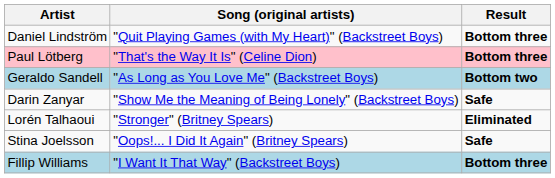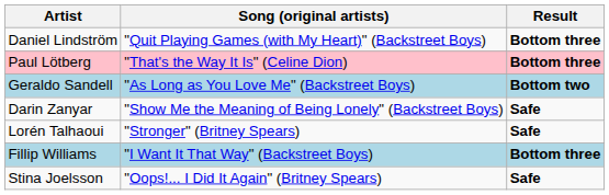 <table class=wikitable>
 <tr>
 <th>Artist</th>
 <th>Song (original artists)</th>
 <th>Result</th>
 </tr>
 <tr>
 <td>Daniel Lindström</td>
 <td>"<a href='#'>Quit Playing Games (with My Heart)</a>" (<a href='#'>Backstreet Boys</a>)</td>
 <td><strong>Bottom three</strong></td>
 </tr>
 <tr style="background:pink;">
 <td>Paul Lötberg</td>
 <td>"<a href='#'>That's the Way It Is</a>" (<a href='#'>Celine Dion</a>)</td>
 <td><strong>Bottom three</strong></td>
 </tr>
 <tr style="background:lightblue;">
 <td>Geraldo Sandell</td>
 <td>"<a href='#'>As Long as You Love Me</a>" (<a href='#'>Backstreet Boys</a>)</td>
 <td><strong>Bottom two</strong></td>
 </tr>
 <tr>
 <td>Darin Zanyar</td>
 <td>"<a href='#'>Show Me the Meaning of Being Lonely</a>" (<a href='#'>Backstreet Boys</a>)</td>
 <td><strong>Safe</strong></td>
 </tr>
 <tr>
 <td>Lorén Talhaoui</td>
 <td>"<a href='#'>Stronger</a>" (<a href='#'>Britney Spears</a>)</td>
-<td><strong>Eliminated</strong></td>
-</tr>
-<tr>
-<td>Stina Joelsson</td>
-<td>"<a href='#'>Oops!... I Did It Again</a>" (<a href='#'>Britney Spears</a>)</td>
 <td><strong>Safe</strong></td>
 </tr>
 <tr style="background:lightblue;">
 <td>Fillip Williams</td>
 <td>"<a href='#'>I Want It That Way</a>" (<a href='#'>Backstreet Boys</a>)</td>
 <td><strong>Bottom three</strong></td>
 </tr>
+<tr>
+<td>Stina Joelsson</td>
+<td>"<a href='#'>Oops!... I Did It Again</a>" (<a href='#'>Britney Spears</a>)</td>
+<td><strong>Safe</strong></td>
+</tr>
 </table>
